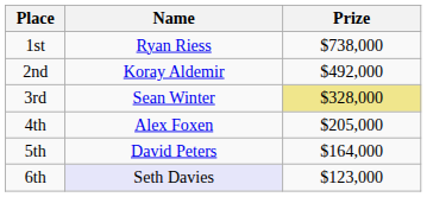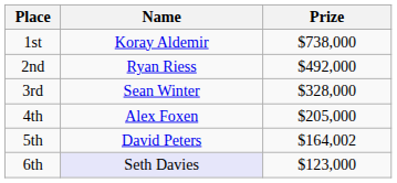 <table class="wikitable">
 <tr>
 <th width="50">Place</th>
 <th width="200">Name</th>
 <th width="125">Prize</th>
 </tr>
 <tr>
 <td align = "center">1st</td>
-<td align = "center"><a href='#'>Ryan Riess</a></td>
+<td align = "center"><a href='#'>Koray Aldemir</a></td>
 <td align = "center">$738,000</td>
 </tr>
 <tr>
 <td align = "center">2nd</td>
-<td align = "center"><a href='#'>Koray Aldemir</a></td>
+<td align = "center"><a href='#'>Ryan Riess</a></td>
 <td align = "center">$492,000</td>
 </tr>
 <tr>
 <td align = "center">3rd</td>
 <td align = "center"><a href='#'>Sean Winter</a></td>
-<td align = "center" style="background: khaki;">$328,000</td>
+<td align = "center">$328,000</td>
 </tr>
 <tr>
 <td align = "center">4th</td>
 <td align = "center"><a href='#'>Alex Foxen</a></td>
 <td align = "center">$205,000</td>
 </tr>
 <tr>
 <td align = "center">5th</td>
 <td align = "center"><a href='#'>David Peters</a></td>
-<td align = "center">$164,000</td>
+<td align = "center">$164,002</td>
 </tr>
 <tr>
 <td align = "center">6th</td>
 <td align = "center" style="background: lavender;">Seth Davies</td>
 <td align = "center">$123,000</td>
 </tr>
 </table>
